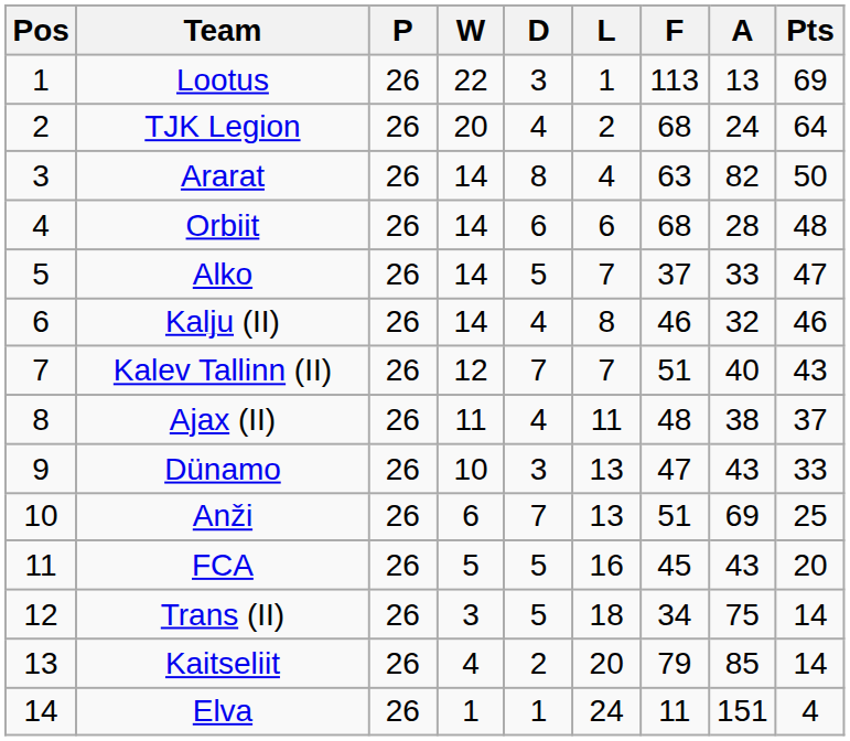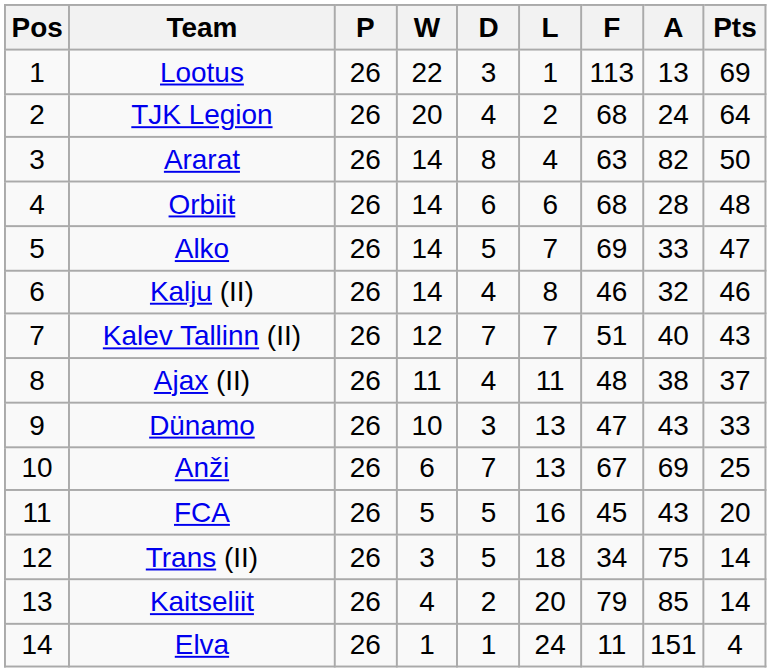 <table class="wikitable" style="font-size:90%; text-align:center;">
 <tr bgcolor="#efefef">
 <th width="25">Pos</th>
 <th width="130">Team</th>
 <th width="25">P</th>
 <th width="25">W</th>
 <th width="25">D</th>
 <th width="25">L</th>
 <th width="25">F</th>
 <th width="25">A</th>
 <th width="25">Pts</th>
 </tr>
 <tr>
 <td>1</td>
 <td><a href='#'>Lootus</a></td>
 <td>26</td>
 <td>22</td>
 <td>3</td>
 <td>1</td>
 <td>113</td>
 <td>13</td>
 <td>69</td>
 </tr>
 <tr>
 <td>2</td>
 <td><a href='#'>TJK Legion</a></td>
 <td>26</td>
 <td>20</td>
 <td>4</td>
 <td>2</td>
 <td>68</td>
 <td>24</td>
 <td>64</td>
 </tr>
 <tr>
 <td>3</td>
 <td><a href='#'>Ararat</a></td>
 <td>26</td>
 <td>14</td>
 <td>8</td>
 <td>4</td>
 <td>63</td>
 <td>82</td>
 <td>50</td>
 </tr>
 <tr>
 <td>4</td>
 <td><a href='#'>Orbiit</a></td>
 <td>26</td>
 <td>14</td>
 <td>6</td>
 <td>6</td>
 <td>68</td>
 <td>28</td>
 <td>48</td>
 </tr>
 <tr>
 <td>5</td>
 <td><a href='#'>Alko</a></td>
 <td>26</td>
 <td>14</td>
 <td>5</td>
 <td>7</td>
-<td>37</td>
+<td>69</td>
 <td>33</td>
 <td>47</td>
 </tr>
 <tr>
 <td>6</td>
 <td><a href='#'>Kalju</a> (II)</td>
 <td>26</td>
 <td>14</td>
 <td>4</td>
 <td>8</td>
 <td>46</td>
 <td>32</td>
 <td>46</td>
 </tr>
 <tr>
 <td>7</td>
 <td><a href='#'>Kalev Tallinn</a> (II)</td>
 <td>26</td>
 <td>12</td>
 <td>7</td>
 <td>7</td>
 <td>51</td>
 <td>40</td>
 <td>43</td>
 </tr>
 <tr>
 <td>8</td>
 <td><a href='#'>Ajax</a> (II)</td>
 <td>26</td>
 <td>11</td>
 <td>4</td>
 <td>11</td>
 <td>48</td>
 <td>38</td>
 <td>37</td>
 </tr>
 <tr>
 <td>9</td>
 <td><a href='#'>Dünamo</a></td>
 <td>26</td>
 <td>10</td>
 <td>3</td>
 <td>13</td>
 <td>47</td>
 <td>43</td>
 <td>33</td>
 </tr>
 <tr>
 <td>10</td>
 <td><a href='#'>Anži</a></td>
 <td>26</td>
 <td>6</td>
 <td>7</td>
 <td>13</td>
-<td>51</td>
+<td>67</td>
 <td>69</td>
 <td>25</td>
 </tr>
 <tr>
 <td>11</td>
 <td><a href='#'>FCA</a></td>
 <td>26</td>
 <td>5</td>
 <td>5</td>
 <td>16</td>
 <td>45</td>
 <td>43</td>
 <td>20</td>
 </tr>
 <tr>
 <td>12</td>
 <td><a href='#'>Trans</a> (II)</td>
 <td>26</td>
 <td>3</td>
 <td>5</td>
 <td>18</td>
 <td>34</td>
 <td>75</td>
 <td>14</td>
 </tr>
 <tr>
 <td>13</td>
 <td><a href='#'>Kaitseliit</a></td>
 <td>26</td>
 <td>4</td>
 <td>2</td>
 <td>20</td>
 <td>79</td>
 <td>85</td>
 <td>14</td>
 </tr>
 <tr>
 <td>14</td>
 <td><a href='#'>Elva</a></td>
 <td>26</td>
 <td>1</td>
 <td>1</td>
 <td>24</td>
 <td>11</td>
 <td>151</td>
 <td>4</td>
 </tr>
 </table>
